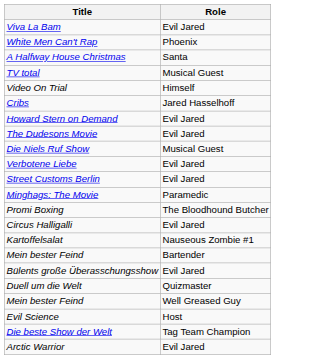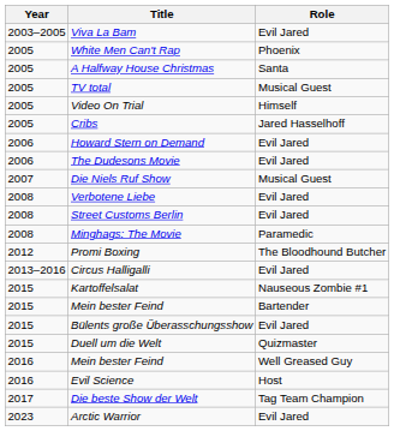 <table class="wikitable sortable">
 <tr>
+<th>Year</th>
 <th>Title</th>
 <th>Role</th>
 </tr>
 <tr>
+<td>2003–2005</td>
 <td><em><a href='#'>Viva La Bam</a></em></td>
 <td>Evil Jared</td>
 </tr>
 <tr>
+<td>2005</td>
 <td><em><a href='#'>White Men Can't Rap</a></em></td>
 <td>Phoenix</td>
 </tr>
 <tr>
+<td>2005</td>
 <td><em><a href='#'>A Halfway House Christmas</a></em></td>
 <td>Santa</td>
 </tr>
 <tr>
+<td>2005</td>
 <td><em><a href='#'>TV total</a></em></td>
 <td>Musical Guest</td>
 </tr>
 <tr>
+<td>2005</td>
 <td><em>Video On Trial</em></td>
 <td>Himself</td>
 </tr>
 <tr>
+<td>2005</td>
 <td><em><a href='#'>Cribs</a></em></td>
 <td>Jared Hasselhoff</td>
 </tr>
 <tr>
+<td>2006</td>
 <td><em><a href='#'>Howard Stern on Demand</a></em></td>
 <td>Evil Jared</td>
 </tr>
 <tr>
+<td>2006</td>
 <td><em><a href='#'>The Dudesons Movie</a></em></td>
 <td>Evil Jared</td>
 </tr>
 <tr>
+<td>2007</td>
 <td><em><a href='#'>Die Niels Ruf Show</a></em></td>
 <td>Musical Guest</td>
 </tr>
 <tr>
+<td>2008</td>
 <td><em><a href='#'>Verbotene Liebe</a></em></td>
 <td>Evil Jared</td>
 </tr>
 <tr>
+<td>2008</td>
 <td><em><a href='#'>Street Customs Berlin</a></em></td>
 <td>Evil Jared</td>
 </tr>
 <tr>
+<td>2008</td>
 <td><em><a href='#'>Minghags: The Movie</a></em></td>
 <td>Paramedic</td>
 </tr>
 <tr>
+<td>2012</td>
 <td><em>Promi Boxing</em></td>
 <td>The Bloodhound Butcher</td>
 </tr>
 <tr>
+<td>2013–2016</td>
 <td><em>Circus Halligalli</em></td>
 <td>Evil Jared</td>
 </tr>
 <tr>
+<td>2015</td>
 <td><em>Kartoffelsalat</em></td>
 <td>Nauseous Zombie #1</td>
 </tr>
 <tr>
+<td>2015</td>
 <td><em>Mein bester Feind</em></td>
 <td>Bartender</td>
 </tr>
 <tr>
+<td>2015</td>
 <td><em>Bülents große Überasschungsshow</em></td>
 <td>Evil Jared</td>
 </tr>
 <tr>
+<td>2015</td>
 <td><em>Duell um die Welt</em></td>
 <td>Quizmaster</td>
 </tr>
 <tr>
+<td>2016</td>
 <td><em>Mein bester Feind</em></td>
 <td>Well Greased Guy</td>
 </tr>
 <tr>
+<td>2016</td>
 <td><em>Evil Science</em></td>
 <td>Host</td>
 </tr>
 <tr>
+<td>2017</td>
 <td><em><a href='#'>Die beste Show der Welt</a></em></td>
 <td>Tag Team Champion</td>
 </tr>
 <tr>
+<td>2023</td>
 <td><em>Arctic Warrior</em></td>
 <td>Evil Jared</td>
 </tr>
 </table>
